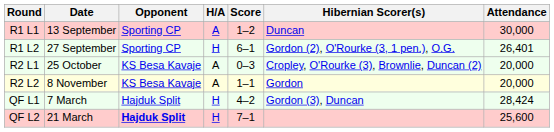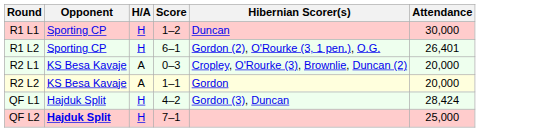 <table class="wikitable" style="text-align:center">
 <tr>
 <th>Round</th>
-<th>Date</th>
 <th>Opponent</th>
 <th>H/A</th>
 <th>Score</th>
 <th>Hibernian Scorer(s)</th>
 <th>Attendance</th>
 </tr>
 <tr bgcolor=#FFCCCC>
 <td>R1 L1</td>
-<td align=left>13 September</td>
 <td align=left> <a href='#'>Sporting CP</a></td>
-<td><a href='#'>A</a></td>
+<td><a href='#'>H</a></td>
 <td>1–2</td>
 <td align=left><a href='#'>Duncan</a></td>
 <td>30,000</td>
 </tr>
 <tr bgcolor=#EEFFEE>
 <td>R1 L2</td>
-<td align=left>27 September</td>
 <td align=left> <a href='#'>Sporting CP</a></td>
 <td><a href='#'>H</a></td>
 <td>6–1</td>
 <td align=left><a href='#'>Gordon (2)</a>, <a href='#'>O'Rourke (3, 1 pen.)</a>, <a href='#'>O.G.</a></td>
 <td>26,401</td>
 </tr>
 <tr bgcolor=#EEFFEE>
 <td>R2 L1</td>
-<td align=left>25 October</td>
 <td align=left> <a href='#'>KS Besa Kavaje</a></td>
 <td>A</td>
 <td>0–3</td>
 <td align=left><a href='#'>Cropley</a>, <a href='#'>O'Rourke (3)</a>, <a href='#'>Brownlie</a>, <a href='#'>Duncan (2)</a></td>
 <td>20,000</td>
 </tr>
 <tr bgcolor=#FFFFDD>
 <td>R2 L2</td>
-<td align=left>8 November</td>
 <td align=left> <a href='#'>KS Besa Kavaje</a></td>
 <td>A</td>
 <td>1–1</td>
 <td align=left><a href='#'>Gordon</a></td>
 <td>20,000</td>
 </tr>
 <tr bgcolor=#EEFFEE>
 <td>QF L1</td>
-<td align=left>7 March</td>
 <td align=left> <a href='#'>Hajduk Split</a></td>
 <td><a href='#'>H</a></td>
 <td>4–2</td>
 <td align=left><a href='#'>Gordon (3)</a>, <a href='#'>Duncan</a></td>
 <td>28,424</td>
 </tr>
 <tr bgcolor=#FFCCCC>
 <td>QF L2</td>
-<td align=left>21 March</td>
 <td align=left><strong> <a href='#'>Hajduk Split</a></strong></td>
 <td><a href='#'>H</a></td>
 <td>7–1</td>
 <td align=left></td>
-<td>25,600</td>
+<td>25,000</td>
 </tr>
 </table>
